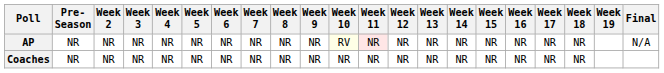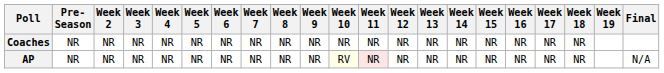 <table class="wikitable" style="white-space:nowrap;font-size:90%">
 <tr>
 <th>Poll</th>
 <th>Pre-<br>Season</th>
 <th>Week<br>2</th>
 <th>Week<br>3</th>
 <th>Week<br>4</th>
 <th>Week<br>5</th>
 <th>Week<br>6</th>
 <th>Week<br>7</th>
 <th>Week<br>8</th>
 <th>Week<br>9</th>
 <th>Week<br>10</th>
 <th>Week<br>11</th>
 <th>Week<br>12</th>
 <th>Week<br>13</th>
 <th>Week<br>14</th>
 <th>Week<br>15</th>
 <th>Week<br>16</th>
 <th>Week<br>17</th>
 <th>Week<br>18</th>
 <th>Week<br>19</th>
 <th>Final</th>
 </tr>
 <tr style="text-align:center;">
+<th>Coaches</th>
+<td style="background:#FFF;">NR</td>
+<td style="background:#FFF;">NR</td>
+<td style="background:#FFF;">NR</td>
+<td style="background:#FFF;">NR</td>
+<td style="background:#FFF;">NR</td>
+<td style="background:#FFF;">NR</td>
+<td style="background:#FFF;">NR</td>
+<td style="background:#FFF;">NR</td>
+<td style="background:#FFF;">NR</td>
+<td style="background:#FFF;">NR</td>
+<td style="background:#FFF;">NR</td>
+<td style="background:#FFF;">NR</td>
+<td style="background:#FFF;">NR</td>
+<td style="background:#FFF;">NR</td>
+<td style="background:#FFF;">NR</td>
+<td style="background:#FFF;">NR</td>
+<td style="background:#FFF;">NR</td>
+<td style="background:#FFF;">NR</td>
+<td style="background:#FFF;"></td>
+<td style="background:#FFF;"></td>
+</tr>
+<tr style="text-align:center;">
 <th>AP</th>
 <td style="background:#FFF;">NR</td>
 <td style="background:#FFF;">NR</td>
 <td style="background:#FFF;">NR</td>
 <td style="background:#FFF;">NR</td>
 <td style="background:#FFF;">NR</td>
 <td style="background:#FFF;">NR</td>
 <td style="background:#FFF;">NR</td>
 <td style="background:#FFF;">NR</td>
 <td style="background:#FFF;">NR</td>
 <td style="background:#FFFFE6;">RV</td>
 <td style="background:#FFE6E6;">NR</td>
 <td style="background:#FFF;">NR</td>
 <td style="background:#FFF;">NR</td>
 <td style="background:#FFF;">NR</td>
 <td style="background:#FFF;">NR</td>
 <td style="background:#FFF;">NR</td>
 <td style="background:#FFF;">NR</td>
 <td style="background:#FFF;">NR</td>
 <td style="background:#FFF;"></td>
 <td style="background:#FFF;">N/A</td>
 </tr>
-<tr style="text-align:center;">
-<th>Coaches</th>
-<td style="background:#FFF;">NR</td>
-<td style="background:#FFF;">NR</td>
-<td style="background:#FFF;">NR</td>
-<td style="background:#FFF;">NR</td>
-<td style="background:#FFF;">NR</td>
-<td style="background:#FFF;">NR</td>
-<td style="background:#FFF;">NR</td>
-<td style="background:#FFF;">NR</td>
-<td style="background:#FFF;">NR</td>
-<td style="background:#FFF;">NR</td>
-<td style="background:#FFF;">NR</td>
-<td style="background:#FFF;">NR</td>
-<td style="background:#FFF;">NR</td>
-<td style="background:#FFF;">NR</td>
-<td style="background:#FFF;">NR</td>
-<td style="background:#FFF;">NR</td>
-<td style="background:#FFF;">NR</td>
-<td style="background:#FFF;">NR</td>
-<td style="background:#FFF;"></td>
-<td style="background:#FFF;"></td>
-</tr>
 </table>
